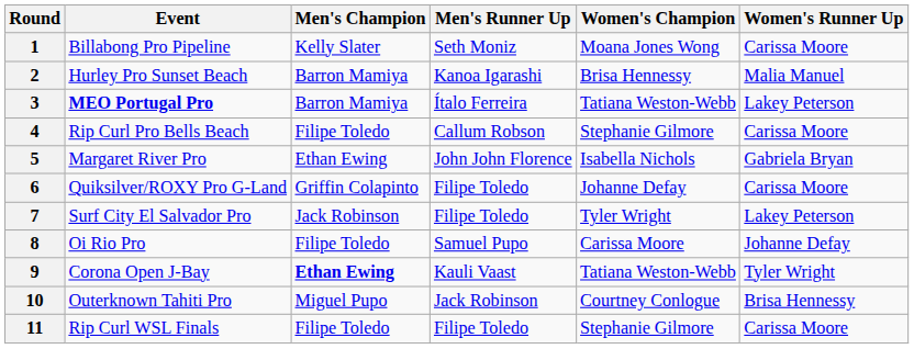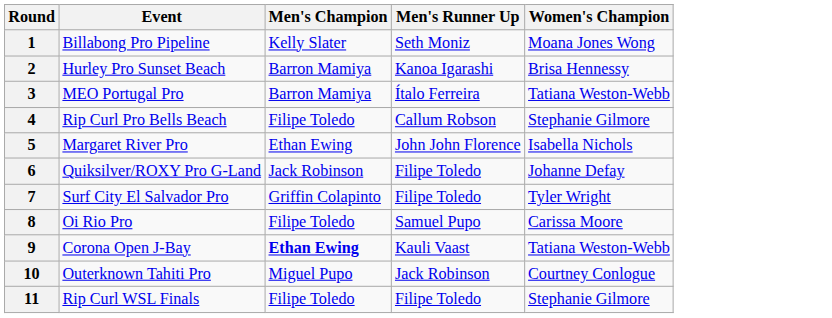 <table class="wikitable">
 <tr>
 <th>Round</th>
 <th>Event</th>
 <th>Men's Champion</th>
 <th>Men's Runner Up</th>
 <th>Women's Champion</th>
-<th>Women's Runner Up</th>
 </tr>
 <tr>
 <th>1</th>
 <td> <a href='#'>Billabong Pro Pipeline</a></td>
 <td> <a href='#'>Kelly Slater</a></td>
 <td> <a href='#'>Seth Moniz</a></td>
 <td> <a href='#'>Moana Jones Wong</a></td>
-<td> <a href='#'>Carissa Moore</a></td>
 </tr>
 <tr>
 <th>2</th>
 <td> <a href='#'>Hurley Pro Sunset Beach</a></td>
 <td> <a href='#'>Barron Mamiya</a></td>
 <td> <a href='#'>Kanoa Igarashi</a></td>
 <td> <a href='#'>Brisa Hennessy</a></td>
-<td> <a href='#'>Malia Manuel</a></td>
 </tr>
 <tr>
 <th>3</th>
-<td><strong> <a href='#'>MEO Portugal Pro</a></strong></td>
+<td> <a href='#'>MEO Portugal Pro</a></td>
 <td> <a href='#'>Barron Mamiya</a></td>
 <td> <a href='#'>Ítalo Ferreira</a></td>
 <td> <a href='#'>Tatiana Weston-Webb</a></td>
-<td> <a href='#'>Lakey Peterson</a></td>
 </tr>
 <tr>
 <th>4</th>
 <td> <a href='#'>Rip Curl Pro Bells Beach</a></td>
 <td> <a href='#'>Filipe Toledo</a></td>
 <td> <a href='#'>Callum Robson</a></td>
 <td> <a href='#'>Stephanie Gilmore</a></td>
-<td> <a href='#'>Carissa Moore</a></td>
 </tr>
 <tr>
 <th>5</th>
 <td> <a href='#'>Margaret River Pro</a></td>
 <td> <a href='#'>Ethan Ewing</a></td>
 <td> <a href='#'>John John Florence</a></td>
 <td> <a href='#'>Isabella Nichols</a></td>
-<td> <a href='#'>Gabriela Bryan</a></td>
 </tr>
 <tr>
 <th>6</th>
 <td> <a href='#'>Quiksilver/ROXY Pro G-Land</a></td>
-<td> <a href='#'>Griffin Colapinto</a></td>
+<td> <a href='#'>Jack Robinson</a></td>
 <td> <a href='#'>Filipe Toledo</a></td>
 <td> <a href='#'>Johanne Defay</a></td>
-<td> <a href='#'>Carissa Moore</a></td>
 </tr>
 <tr>
 <th>7</th>
 <td> <a href='#'>Surf City El Salvador Pro</a></td>
-<td> <a href='#'>Jack Robinson</a></td>
+<td> <a href='#'>Griffin Colapinto</a></td>
 <td> <a href='#'>Filipe Toledo</a></td>
 <td> <a href='#'>Tyler Wright</a></td>
-<td> <a href='#'>Lakey Peterson</a></td>
 </tr>
 <tr>
 <th>8</th>
 <td> <a href='#'>Oi Rio Pro</a></td>
 <td> <a href='#'>Filipe Toledo</a></td>
 <td> <a href='#'>Samuel Pupo</a></td>
 <td> <a href='#'>Carissa Moore</a></td>
-<td> <a href='#'>Johanne Defay</a></td>
 </tr>
 <tr>
 <th>9</th>
 <td> <a href='#'>Corona Open J-Bay</a></td>
 <td><strong> <a href='#'>Ethan Ewing</a></strong></td>
 <td> <a href='#'>Kauli Vaast</a></td>
 <td> <a href='#'>Tatiana Weston-Webb</a></td>
-<td> <a href='#'>Tyler Wright</a></td>
 </tr>
 <tr>
 <th>10</th>
 <td> <a href='#'>Outerknown Tahiti Pro</a></td>
 <td> <a href='#'>Miguel Pupo</a></td>
 <td> <a href='#'>Jack Robinson</a></td>
 <td> <a href='#'>Courtney Conlogue</a></td>
-<td> <a href='#'>Brisa Hennessy</a></td>
 </tr>
 <tr>
 <th>11</th>
 <td> <a href='#'>Rip Curl WSL Finals</a></td>
 <td> <a href='#'>Filipe Toledo</a></td>
 <td> <a href='#'>Filipe Toledo</a></td>
 <td> <a href='#'>Stephanie Gilmore</a></td>
-<td> <a href='#'>Carissa Moore</a></td>
 </tr>
 </table>
